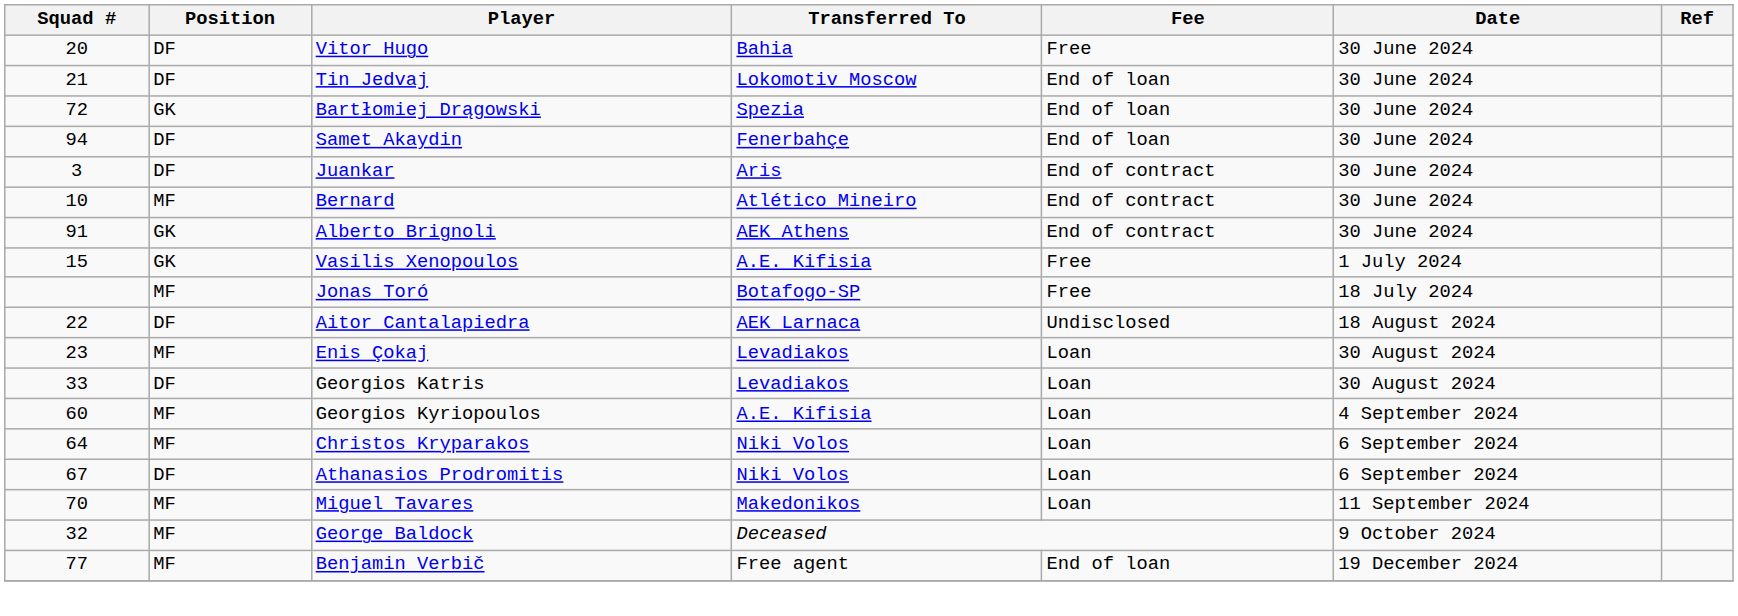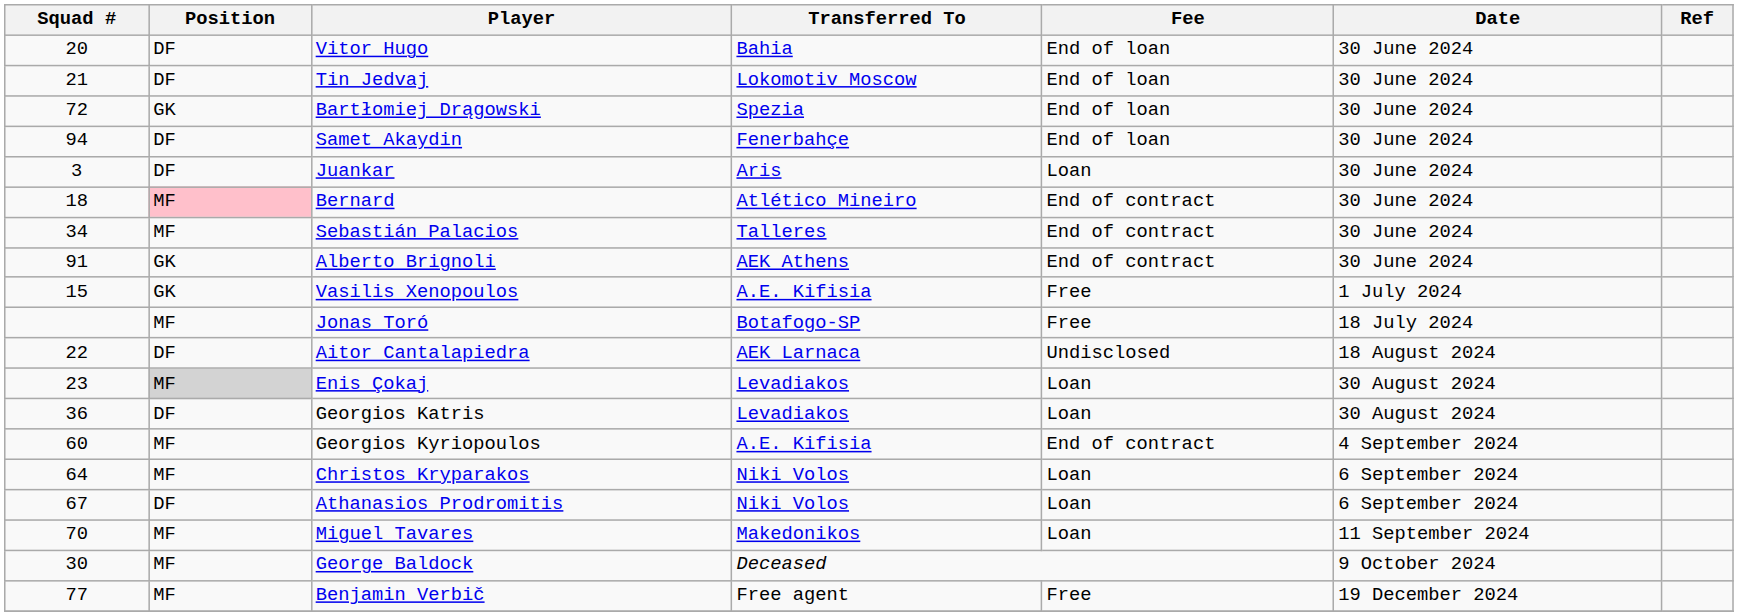 <table class="wikitable sortable" style="width:90%; text-align:center; font-size:95%; text-align:left;">
 <tr>
 <th><strong>Squad #</strong></th>
 <th><strong>Position</strong></th>
 <th><strong>Player</strong></th>
 <th><strong>Transferred To</strong></th>
 <th><strong>Fee</strong></th>
 <th><strong>Date</strong></th>
 <th><strong>Ref</strong></th>
 </tr>
 <tr>
 <td align="center">20</td>
 <td>DF</td>
 <td> <a href='#'>Vitor Hugo</a></td>
 <td> <a href='#'>Bahia</a></td>
-<td>Free</td>
+<td>End of loan</td>
 <td>30 June 2024</td>
 <td></td>
 </tr>
 <tr>
 <td align="center">21</td>
 <td>DF</td>
 <td> <a href='#'>Tin Jedvaj</a></td>
 <td> <a href='#'>Lokomotiv Moscow</a></td>
 <td>End of loan</td>
 <td>30 June 2024</td>
 <td></td>
 </tr>
 <tr>
 <td align="center">72</td>
 <td>GK</td>
 <td> <a href='#'>Bartłomiej Drągowski</a></td>
 <td> <a href='#'>Spezia</a></td>
 <td>End of loan</td>
 <td>30 June 2024</td>
 <td></td>
 </tr>
 <tr>
 <td align="center">94</td>
 <td>DF</td>
 <td> <a href='#'>Samet Akaydin</a></td>
 <td> <a href='#'>Fenerbahçe</a></td>
 <td>End of loan</td>
 <td>30 June 2024</td>
 <td></td>
 </tr>
 <tr>
 <td align="center">3</td>
 <td>DF</td>
 <td> <a href='#'>Juankar</a></td>
 <td> <a href='#'>Aris</a></td>
+<td>Loan</td>
+<td>30 June 2024</td>
+<td></td>
+</tr>
+<tr>
+<td align="center">18</td>
+<td style="background: pink;">MF</td>
+<td> <a href='#'>Bernard</a></td>
+<td> <a href='#'>Atlético Mineiro</a></td>
 <td>End of contract</td>
 <td>30 June 2024</td>
 <td></td>
 </tr>
 <tr>
-<td align="center">10</td>
+<td align="center">34</td>
 <td>MF</td>
-<td> <a href='#'>Bernard</a></td>
-<td> <a href='#'>Atlético Mineiro</a></td>
+<td> <a href='#'>Sebastián Palacios</a></td>
+<td> <a href='#'>Talleres</a></td>
 <td>End of contract</td>
 <td>30 June 2024</td>
 <td></td>
 </tr>
 <tr>
 <td align="center">91</td>
 <td>GK</td>
 <td> <a href='#'>Alberto Brignoli</a></td>
 <td> <a href='#'>AEK Athens</a></td>
 <td>End of contract</td>
 <td>30 June 2024</td>
 <td></td>
 </tr>
 <tr>
 <td align="center">15</td>
 <td>GK</td>
 <td> <a href='#'>Vasilis Xenopoulos</a></td>
 <td> <a href='#'>A.E. Kifisia</a></td>
 <td>Free</td>
 <td>1 July 2024</td>
 <td></td>
 </tr>
 <tr>
 <td align="center"></td>
 <td>MF</td>
 <td> <a href='#'>Jonas Toró</a></td>
 <td> <a href='#'>Botafogo-SP</a></td>
 <td>Free</td>
 <td>18 July 2024</td>
 <td></td>
 </tr>
 <tr>
 <td align="center">22</td>
 <td>DF</td>
 <td> <a href='#'>Aitor Cantalapiedra</a></td>
 <td> <a href='#'>AEK Larnaca</a></td>
 <td>Undisclosed</td>
 <td>18 August 2024</td>
 <td></td>
 </tr>
 <tr>
 <td align="center">23</td>
-<td>MF</td>
+<td style="background: lightgrey;">MF</td>
 <td> <a href='#'>Enis Çokaj</a></td>
 <td> <a href='#'>Levadiakos</a></td>
 <td>Loan</td>
 <td>30 August 2024</td>
 <td></td>
 </tr>
 <tr>
-<td align="center">33</td>
+<td align="center">36</td>
 <td>DF</td>
 <td> Georgios Katris</td>
 <td> <a href='#'>Levadiakos</a></td>
 <td>Loan</td>
 <td>30 August 2024</td>
 <td></td>
 </tr>
 <tr>
 <td align="center">60</td>
 <td>MF</td>
 <td> Georgios Kyriopoulos</td>
 <td> <a href='#'>A.E. Kifisia</a></td>
-<td>Loan</td>
+<td>End of contract</td>
 <td>4 September 2024</td>
 <td></td>
 </tr>
 <tr>
 <td align="center">64</td>
 <td>MF</td>
 <td> <a href='#'>Christos Kryparakos</a></td>
 <td> <a href='#'>Niki Volos</a></td>
 <td>Loan</td>
 <td>6 September 2024</td>
 <td></td>
 </tr>
 <tr>
 <td align="center">67</td>
 <td>DF</td>
 <td> <a href='#'>Athanasios Prodromitis</a></td>
 <td> <a href='#'>Niki Volos</a></td>
 <td>Loan</td>
 <td>6 September 2024</td>
 <td></td>
 </tr>
 <tr>
 <td align="center">70</td>
 <td>MF</td>
 <td> <a href='#'>Miguel Tavares</a></td>
 <td> <a href='#'>Makedonikos</a></td>
 <td>Loan</td>
 <td>11 September 2024</td>
 <td></td>
 </tr>
 <tr>
-<td align="center">32</td>
+<td align="center">30</td>
 <td>MF</td>
 <td>   <a href='#'>George Baldock</a></td>
 <td colspan="2"><em>Deceased</em></td>
 <td>9 October 2024</td>
 </tr>
 <tr>
 <td align="center">77</td>
 <td>MF</td>
 <td> <a href='#'>Benjamin Verbič</a></td>
 <td>Free agent</td>
-<td>End of loan</td>
+<td>Free</td>
 <td>19 December 2024</td>
 <td></td>
 </tr>
 <tr>
 </tr>
 </table>
